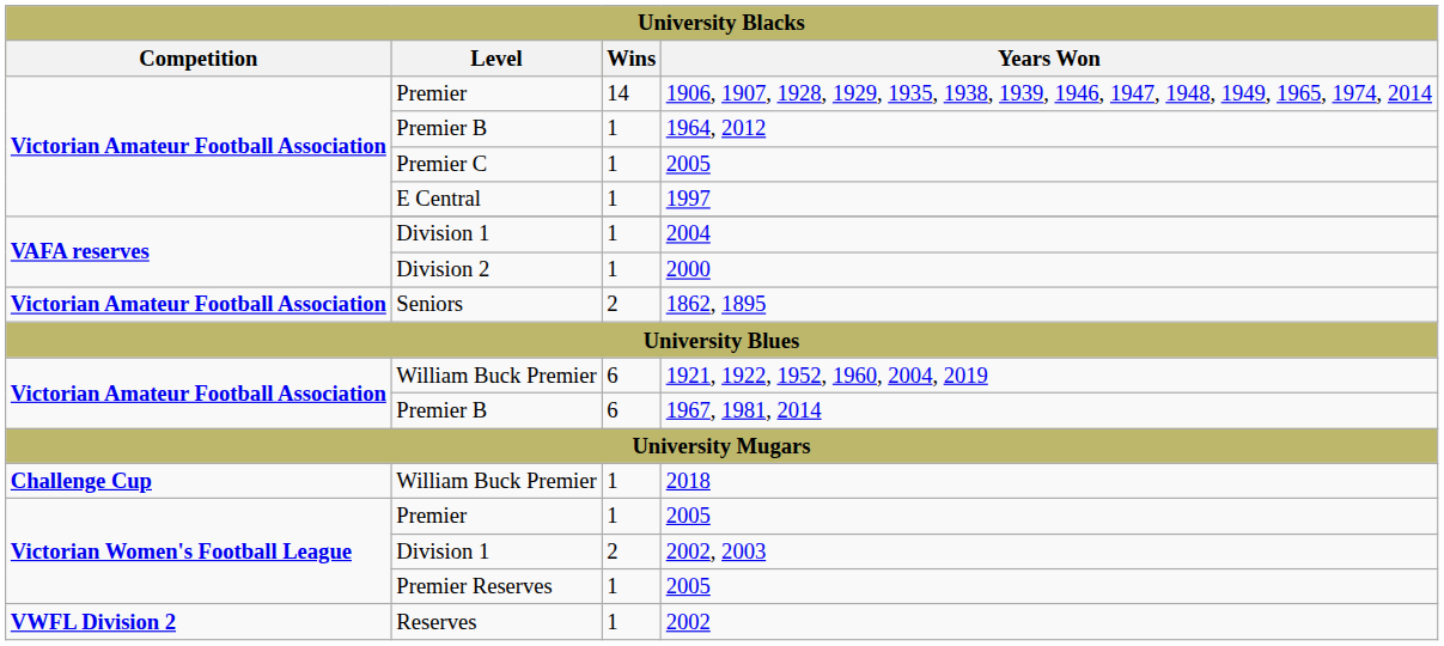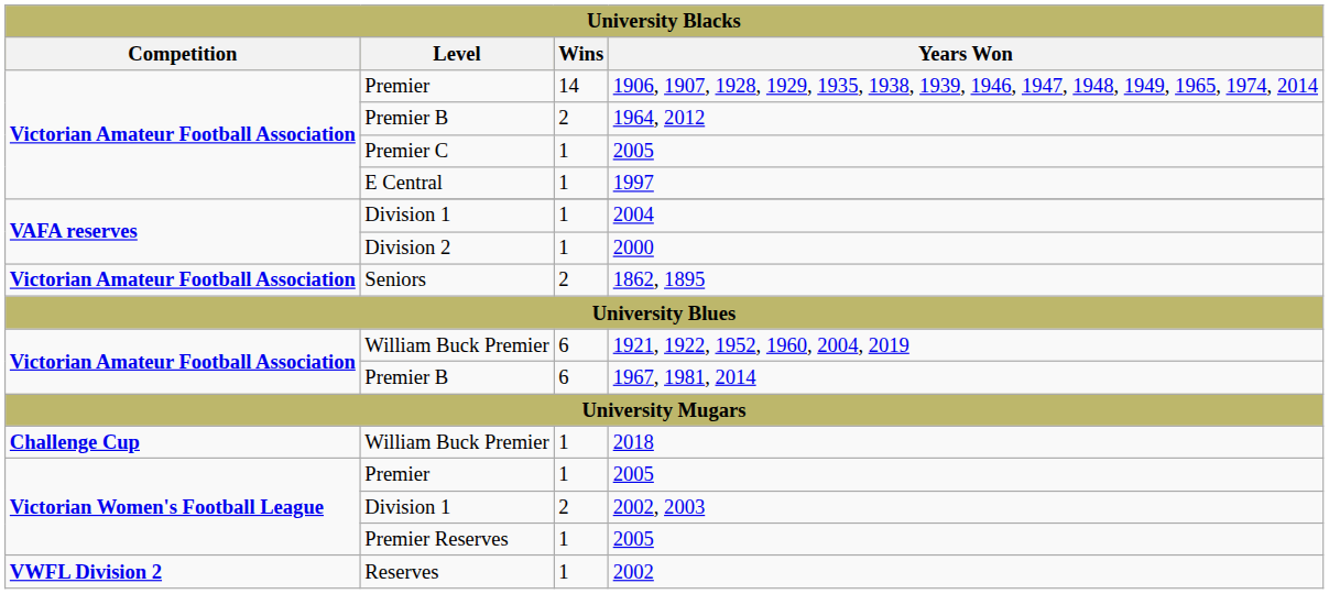 <table class="wikitable">
 <tr>
 <td colspan="4" style="background:#bdb76b;" align="center"><strong>University Blacks</strong></td>
 </tr>
 <tr style="background:#bdb76b;">
 <th>Competition</th>
 <th>Level</th>
 <th>Wins</th>
 <th>Years Won</th>
 </tr>
 <tr>
 <td rowspan=4 scope="row" style="text-align: left"><strong><a href='#'>Victorian Amateur Football Association</a></strong></td>
 <td>Premier</td>
 <td>14</td>
 <td><a href='#'>1906</a>, <a href='#'>1907</a>, <a href='#'>1928</a>, <a href='#'>1929</a>, <a href='#'>1935</a>, <a href='#'>1938</a>, <a href='#'>1939</a>, <a href='#'>1946</a>, <a href='#'>1947</a>, <a href='#'>1948</a>, <a href='#'>1949</a>, <a href='#'>1965</a>, <a href='#'>1974</a>, <a href='#'>2014</a></td>
 </tr>
 <tr>
 <td>Premier B</td>
-<td>1</td>
+<td>2</td>
 <td><a href='#'>1964</a>,  <a href='#'>2012</a></td>
 </tr>
 <tr>
 <td>Premier C</td>
 <td>1</td>
 <td><a href='#'>2005</a></td>
 </tr>
 <tr>
 <td>E Central</td>
 <td>1</td>
 <td><a href='#'>1997</a></td>
 </tr>
 <tr>
 <td rowspan=3 scope="row" style="text-align: left"><strong><a href='#'>VAFA reserves</a></strong></td>
 </tr>
 <tr>
 <td>Division 1</td>
 <td>1</td>
 <td><a href='#'>2004</a></td>
 </tr>
 <tr>
 <td>Division 2</td>
 <td>1</td>
 <td><a href='#'>2000</a></td>
 </tr>
 <tr>
 <td rowspan=1 scope="row" style="text-align: left"><strong><a href='#'>Victorian Amateur Football Association</a></strong></td>
 <td>Seniors</td>
 <td>2</td>
 <td><a href='#'>1862</a>, <a href='#'>1895</a></td>
 </tr>
 <tr>
 <td colspan="4" style="background:#bdb76b;" align="center"><strong>University Blues</strong></td>
 </tr>
 <tr>
 <td rowspan=2 scope="row" style="text-align: left"><strong><a href='#'>Victorian Amateur Football Association</a></strong></td>
 <td>William Buck Premier</td>
 <td>6</td>
 <td><a href='#'>1921</a>,  <a href='#'>1922</a>,  <a href='#'>1952</a>,  <a href='#'>1960</a>,  <a href='#'>2004</a>,  <a href='#'>2019</a></td>
 </tr>
 <tr>
 <td>Premier B</td>
 <td>6</td>
 <td><a href='#'>1967</a>,  <a href='#'>1981</a>,  <a href='#'>2014</a></td>
 </tr>
 <tr>
 <td colspan="4" style="background:#bdb76b;" align="center"><strong>University Mugars</strong></td>
 </tr>
 <tr>
 <td rowspan=1 scope="row" style="text-align: left"><strong><a href='#'>Challenge Cup</a></strong></td>
 <td>William Buck Premier</td>
 <td>1</td>
 <td><a href='#'>2018</a></td>
 </tr>
 <tr>
 <td rowspan=3 scope="row" style="text-align: left"><strong><a href='#'>Victorian Women's Football League</a></strong></td>
 <td>Premier</td>
 <td>1</td>
 <td><a href='#'>2005</a></td>
 </tr>
 <tr>
 <td>Division 1</td>
 <td>2</td>
 <td><a href='#'>2002</a>,  <a href='#'>2003</a></td>
 </tr>
 <tr>
 <td>Premier Reserves</td>
 <td>1</td>
 <td><a href='#'>2005</a></td>
 </tr>
 <tr>
 <td rowspan=2 scope="row" style="text-align: left"><strong><a href='#'>VWFL Division 2</a></strong></td>
 <td>Reserves</td>
 <td>1</td>
 <td><a href='#'>2002</a></td>
 </tr>
 </table>
